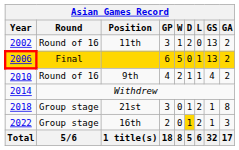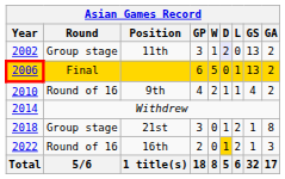 <table class="wikitable" style="text-align:center; font-size:89%;">
 <tr>
 <th colspan=9><a href='#'>Asian Games Record</a></th>
 </tr>
 <tr>
 <th>Year</th>
 <th>Round</th>
 <th>Position</th>
 <th>GP</th>
 <th>W</th>
 <th>D</th>
 <th>L</th>
 <th>GS</th>
 <th>GA</th>
 </tr>
 <tr>
 <td> <a href='#'>2002</a></td>
-<td>Round of 16</td>
+<td>Group stage</td>
 <td>11th</td>
 <td>3</td>
 <td>1</td>
-<td>2</td>
+<td style="background: lavender;">2</td>
 <td>0</td>
 <td>13</td>
 <td>2</td>
 </tr>
 <tr bgcolor=Gold>
 <td style="border: 3px solid red"> <a href='#'>2006</a></td>
 <td>Final</td>
 <td></td>
 <td>6</td>
 <td>5</td>
 <td>0</td>
 <td>1</td>
 <td>13</td>
 <td>2</td>
 </tr>
 <tr>
 <td> <a href='#'>2010</a></td>
 <td>Round of 16</td>
 <td>9th</td>
 <td>4</td>
 <td>2</td>
 <td>1</td>
 <td>1</td>
 <td>4</td>
 <td>2</td>
 </tr>
 <tr>
 <td> <a href='#'>2014</a></td>
 <td colspan=8><em>Withdrew</em></td>
 </tr>
 <tr>
 <td> <a href='#'>2018</a></td>
 <td>Group stage</td>
 <td>21st</td>
 <td>3</td>
 <td>0</td>
 <td>1</td>
 <td>2</td>
 <td>1</td>
 <td>8</td>
 </tr>
 <tr>
 <td> <a href='#'>2022</a></td>
-<td>Group stage</td>
+<td>Round of 16</td>
 <td>16th</td>
 <td>2</td>
 <td>0</td>
 <td style="background: gold;">1</td>
 <td>2</td>
 <td>1</td>
 <td>3</td>
 </tr>
 <tr>
 <th>Total</th>
 <th>5/6</th>
 <th>1 title(s)</th>
 <th>18</th>
 <th>8</th>
 <th>5</th>
 <th>6</th>
 <th>32</th>
 <th>17</th>
 </tr>
 </table>
